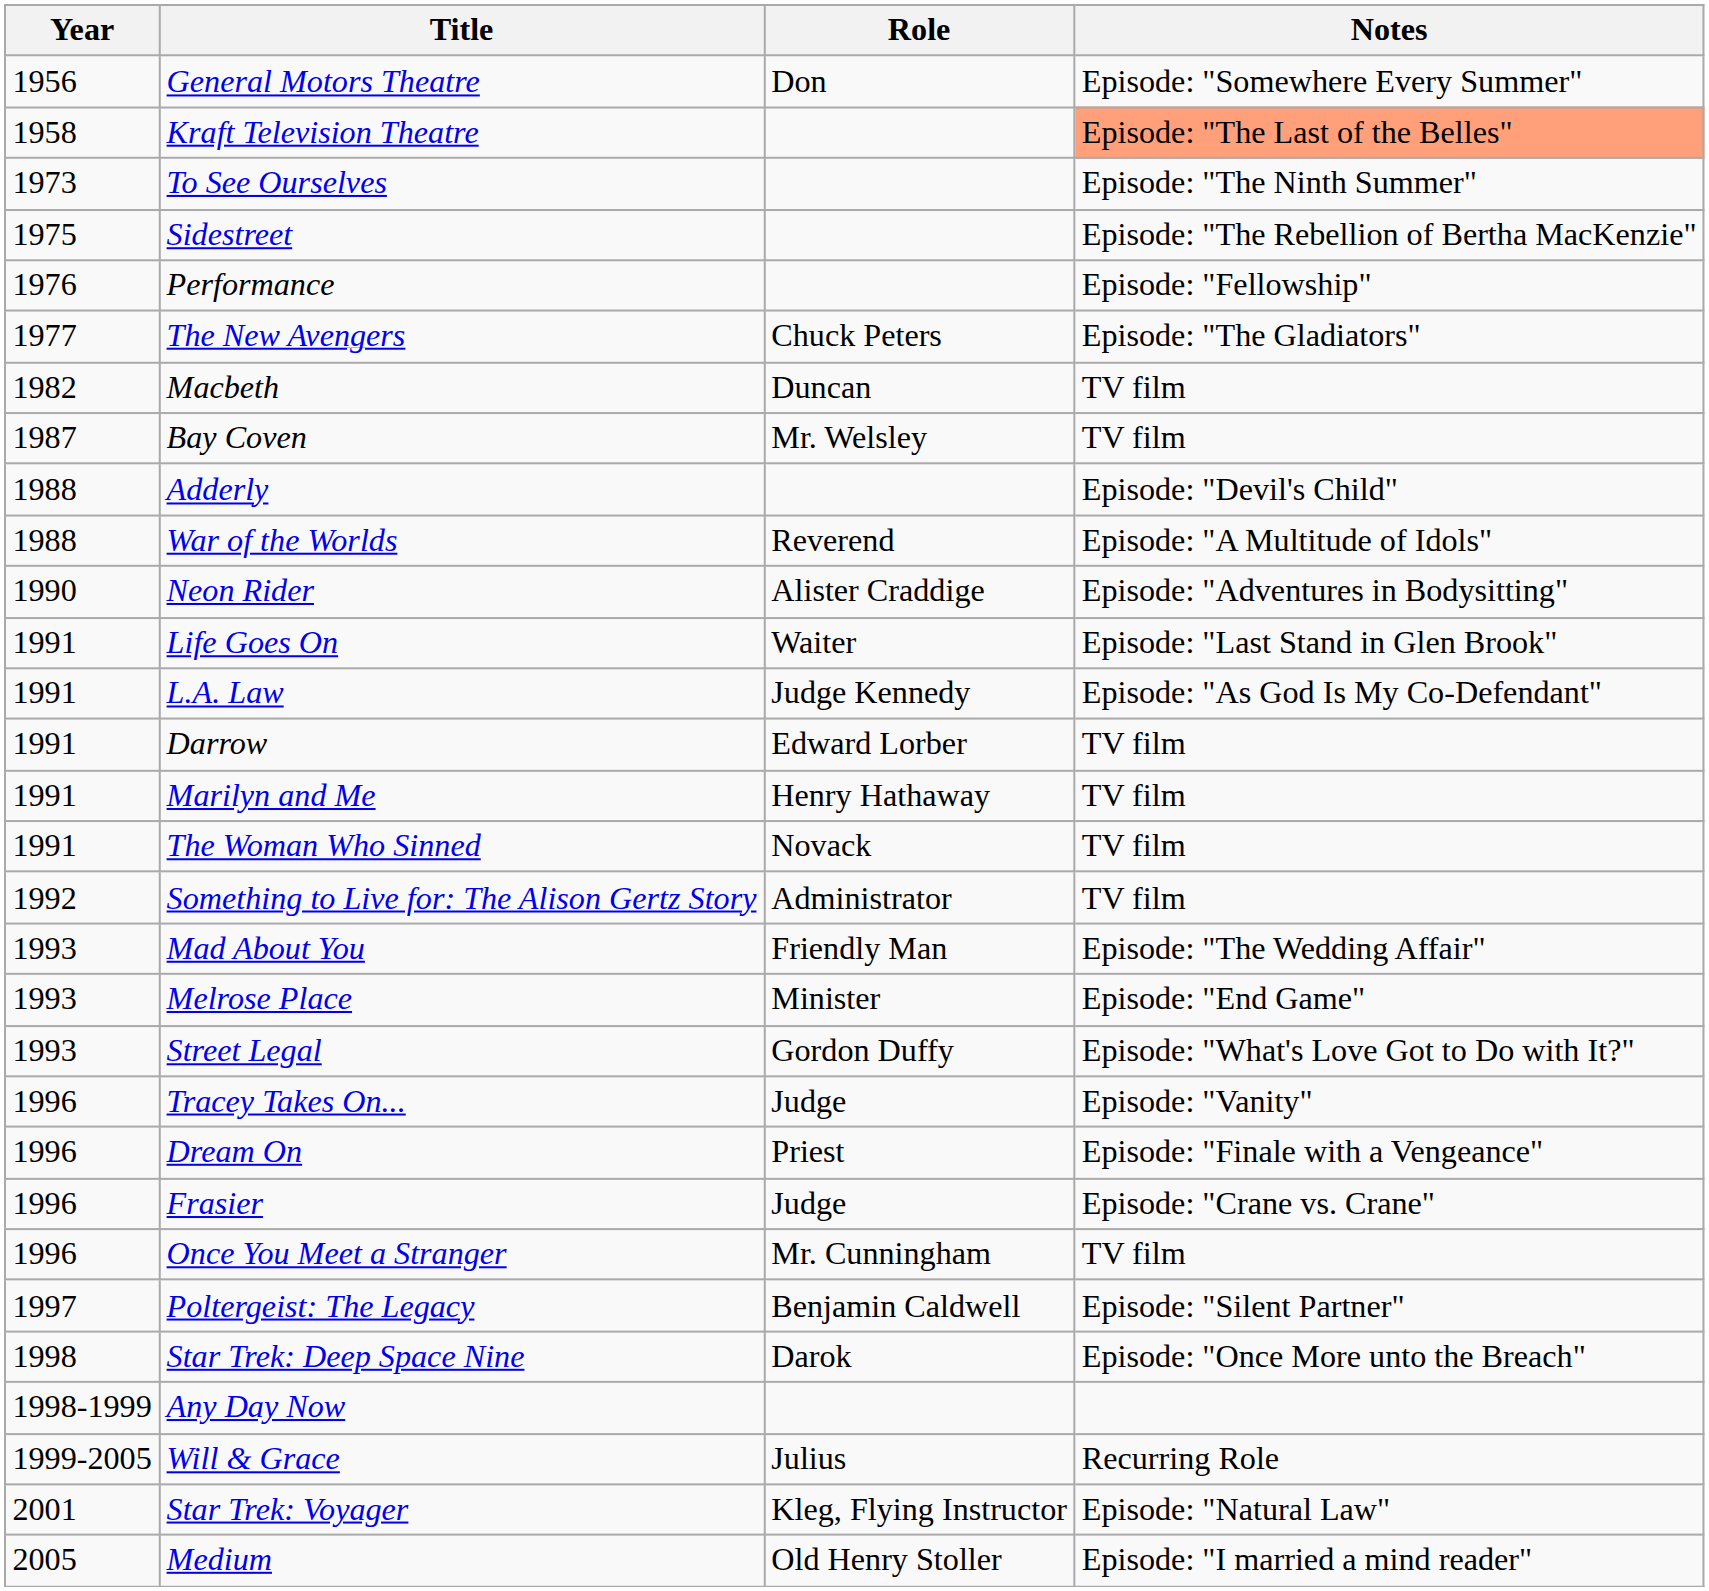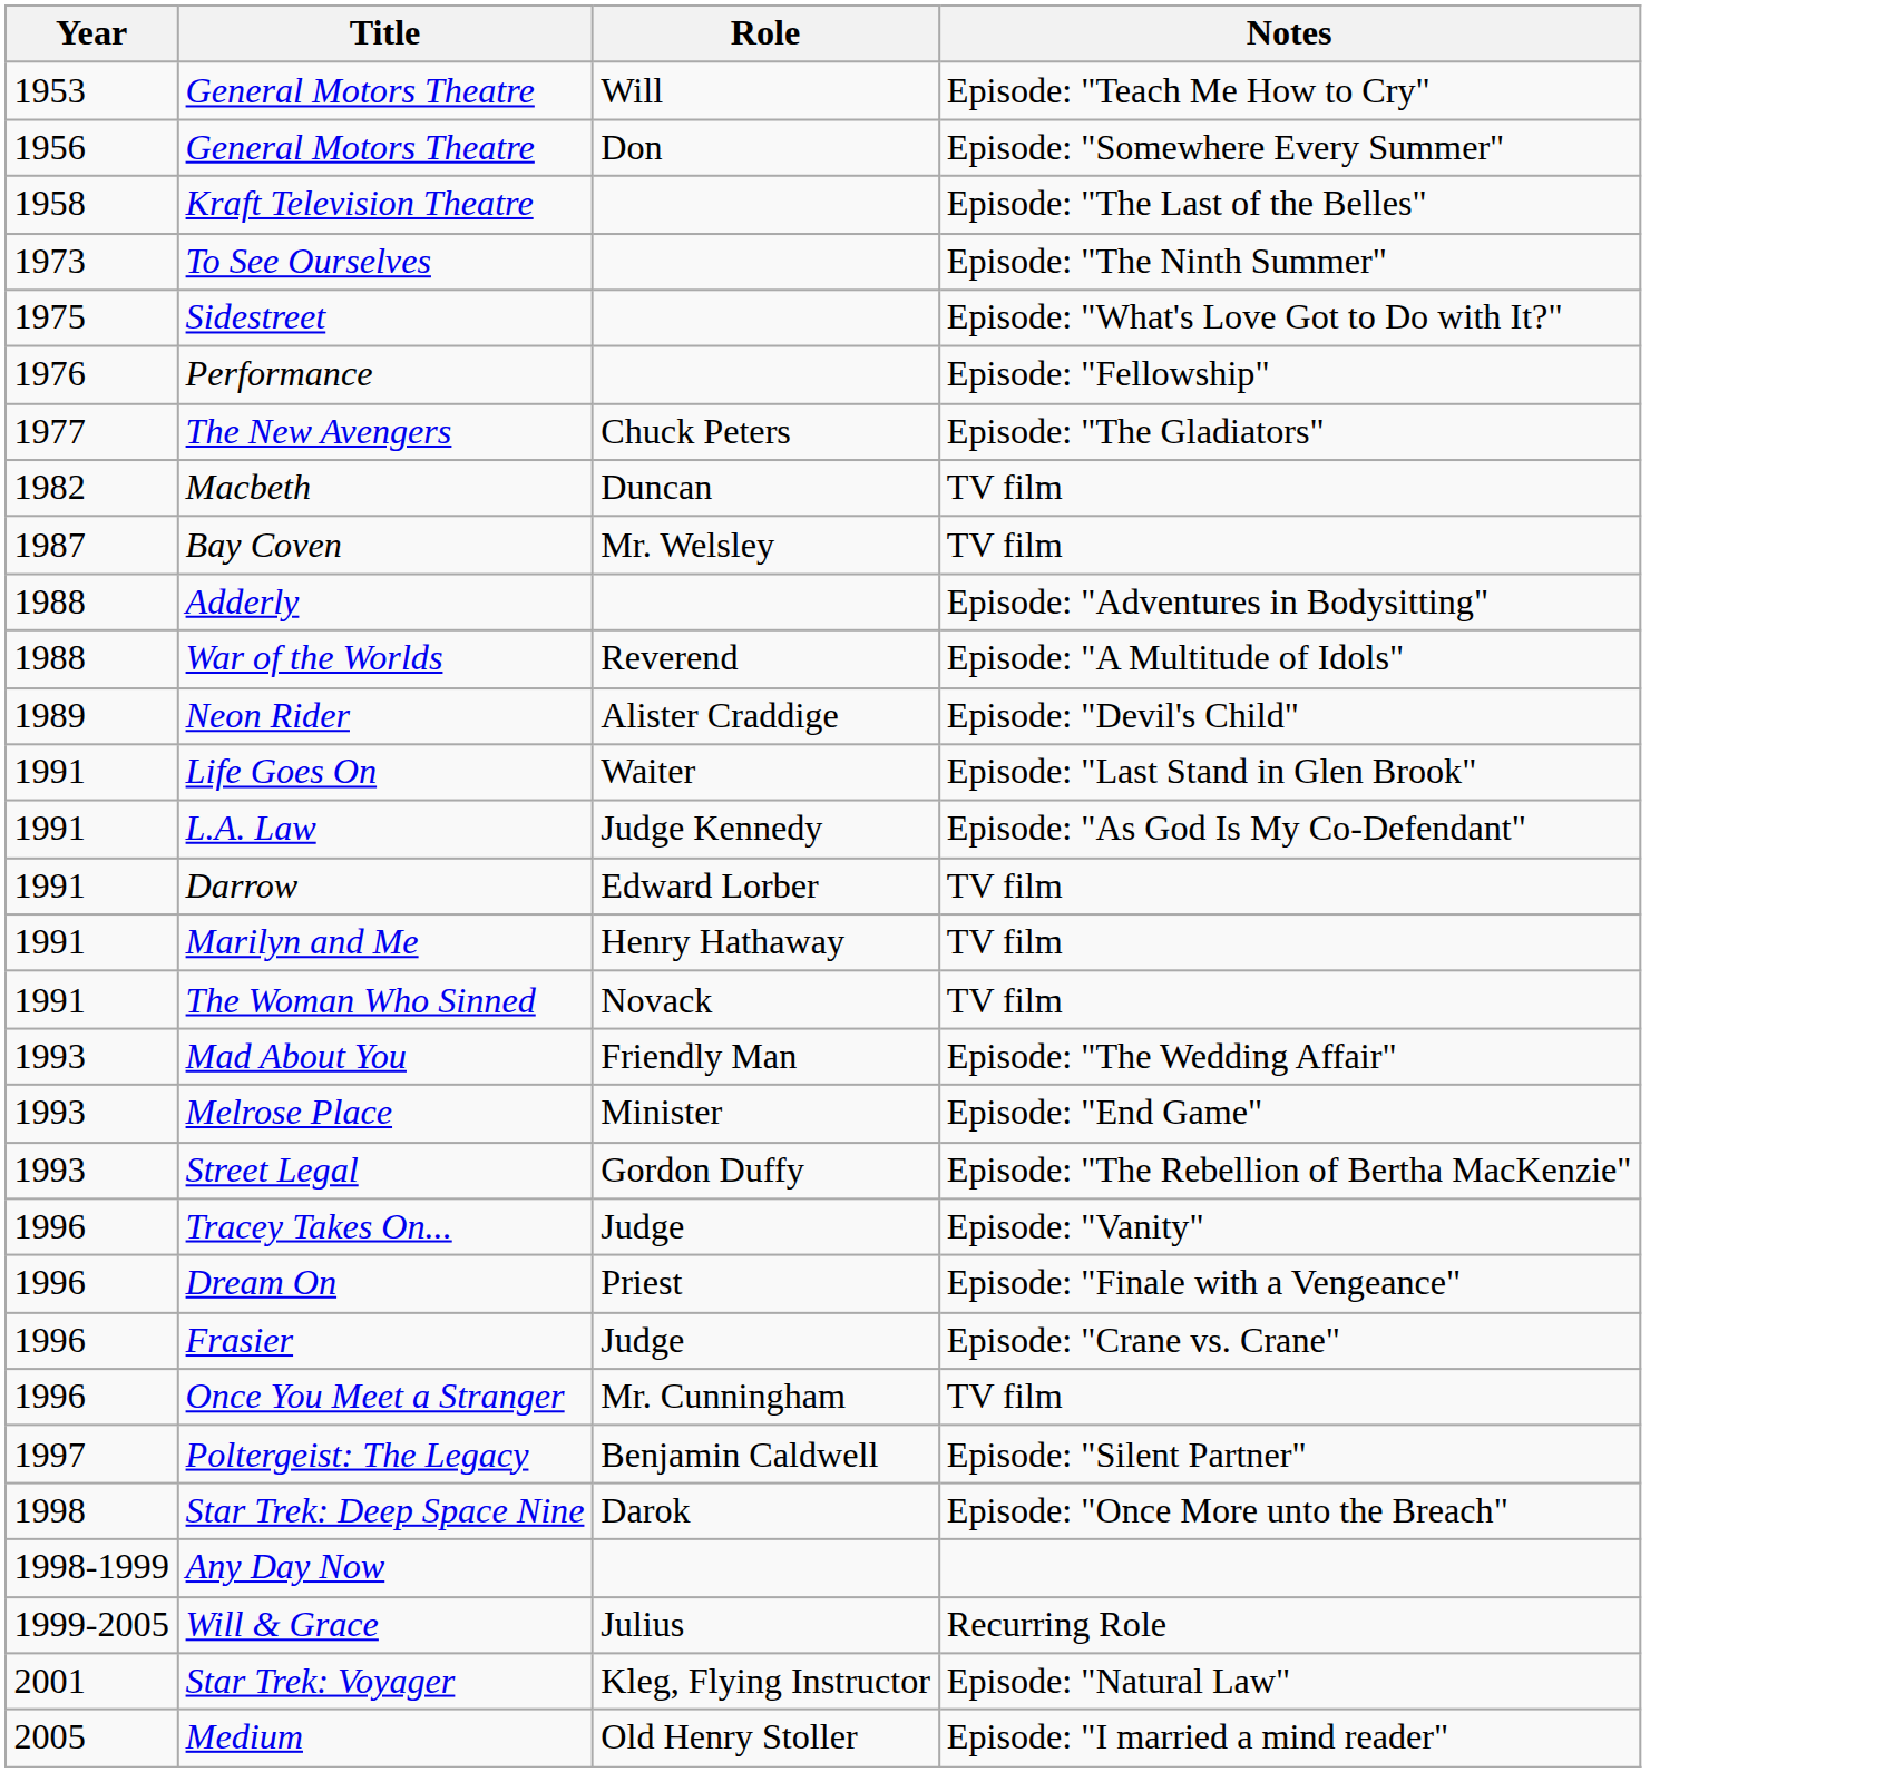 <table class="wikitable sortable">
 <tr>
 <th>Year</th>
 <th>Title</th>
 <th>Role</th>
 <th class="unsortable">Notes</th>
+</tr>
+<tr>
+<td>1953</td>
+<td><em><a href='#'>General Motors Theatre</a></em></td>
+<td>Will</td>
+<td>Episode: "Teach Me How to Cry"</td>
 </tr>
 <tr>
 <td>1956</td>
 <td><em><a href='#'>General Motors Theatre</a></em></td>
 <td>Don</td>
 <td>Episode: "Somewhere Every Summer"</td>
 </tr>
 <tr>
 <td>1958</td>
 <td><em><a href='#'>Kraft Television Theatre</a></em></td>
 <td></td>
-<td style="background: lightsalmon;">Episode: "The Last of the Belles"</td>
+<td>Episode: "The Last of the Belles"</td>
 </tr>
 <tr>
 <td>1973</td>
 <td><em><a href='#'>To See Ourselves</a></em></td>
 <td></td>
 <td>Episode: "The Ninth Summer"</td>
 </tr>
 <tr>
 <td>1975</td>
 <td><em><a href='#'>Sidestreet</a></em></td>
 <td></td>
-<td>Episode: "The Rebellion of Bertha MacKenzie"</td>
+<td>Episode: "What's Love Got to Do with It?"</td>
 </tr>
 <tr>
 <td>1976</td>
 <td><em>Performance</em></td>
 <td></td>
 <td>Episode: "Fellowship"</td>
 </tr>
 <tr>
 <td>1977</td>
 <td><em><a href='#'>The New Avengers</a></em></td>
 <td>Chuck Peters</td>
 <td>Episode: "The Gladiators"</td>
 </tr>
 <tr>
 <td>1982</td>
 <td><em>Macbeth</em></td>
 <td>Duncan</td>
 <td>TV film</td>
 </tr>
 <tr>
 <td>1987</td>
 <td><em>Bay Coven</em></td>
 <td>Mr. Welsley</td>
 <td>TV film</td>
 </tr>
 <tr>
 <td>1988</td>
 <td><em><a href='#'>Adderly</a></em></td>
 <td></td>
-<td>Episode: "Devil's Child"</td>
+<td>Episode: "Adventures in Bodysitting"</td>
 </tr>
 <tr>
 <td>1988</td>
 <td><em><a href='#'>War of the Worlds</a></em></td>
 <td>Reverend</td>
 <td>Episode: "A Multitude of Idols"</td>
 </tr>
 <tr>
-<td>1990</td>
+<td>1989</td>
 <td><em><a href='#'>Neon Rider</a></em></td>
 <td>Alister Craddige</td>
-<td>Episode: "Adventures in Bodysitting"</td>
+<td>Episode: "Devil's Child"</td>
 </tr>
 <tr>
 <td>1991</td>
 <td><em><a href='#'>Life Goes On</a></em></td>
 <td>Waiter</td>
 <td>Episode: "Last Stand in Glen Brook"</td>
 </tr>
 <tr>
 <td>1991</td>
 <td><em><a href='#'>L.A. Law</a></em></td>
 <td>Judge Kennedy</td>
 <td>Episode: "As God Is My Co-Defendant"</td>
 </tr>
 <tr>
 <td>1991</td>
 <td><em>Darrow</em></td>
 <td>Edward Lorber</td>
 <td>TV film</td>
 </tr>
 <tr>
 <td>1991</td>
 <td><em><a href='#'>Marilyn and Me</a></em></td>
 <td>Henry Hathaway</td>
 <td>TV film</td>
 </tr>
 <tr>
 <td>1991</td>
 <td><em><a href='#'>The Woman Who Sinned</a></em></td>
 <td>Novack</td>
 <td>TV film</td>
 </tr>
 <tr>
-<td>1992</td>
-<td><em><a href='#'>Something to Live for: The Alison Gertz Story</a></em></td>
-<td>Administrator</td>
-<td>TV film</td>
-</tr>
-<tr>
 <td>1993</td>
 <td><em><a href='#'>Mad About You</a></em></td>
 <td>Friendly Man</td>
 <td>Episode: "The Wedding Affair"</td>
 </tr>
 <tr>
 <td>1993</td>
 <td><em><a href='#'>Melrose Place</a></em></td>
 <td>Minister</td>
 <td>Episode: "End Game"</td>
 </tr>
 <tr>
 <td>1993</td>
 <td><em><a href='#'>Street Legal</a></em></td>
 <td>Gordon Duffy</td>
-<td>Episode: "What's Love Got to Do with It?"</td>
+<td>Episode: "The Rebellion of Bertha MacKenzie"</td>
 </tr>
 <tr>
 <td>1996</td>
 <td><em><a href='#'>Tracey Takes On...</a></em></td>
 <td>Judge</td>
 <td>Episode: "Vanity"</td>
 </tr>
 <tr>
 <td>1996</td>
 <td><em><a href='#'>Dream On</a></em></td>
 <td>Priest</td>
 <td>Episode: "Finale with a Vengeance"</td>
 </tr>
 <tr>
 <td>1996</td>
 <td><em><a href='#'>Frasier</a></em></td>
 <td>Judge</td>
 <td>Episode: "Crane vs. Crane"</td>
 </tr>
 <tr>
 <td>1996</td>
 <td><em><a href='#'>Once You Meet a Stranger</a></em></td>
 <td>Mr. Cunningham</td>
 <td>TV film</td>
 </tr>
 <tr>
 <td>1997</td>
 <td><em><a href='#'>Poltergeist: The Legacy</a></em></td>
 <td>Benjamin Caldwell</td>
 <td>Episode: "Silent Partner"</td>
 </tr>
 <tr>
 <td>1998</td>
 <td><em><a href='#'>Star Trek: Deep Space Nine</a></em></td>
 <td>Darok</td>
 <td>Episode: "Once More unto the Breach"</td>
 </tr>
 <tr>
 <td>1998-1999</td>
 <td><em><a href='#'>Any Day Now</a></em></td>
 <td></td>
 <td></td>
 </tr>
 <tr>
 <td>1999-2005</td>
 <td><em><a href='#'>Will & Grace</a></em></td>
 <td>Julius</td>
 <td>Recurring Role</td>
 </tr>
 <tr>
 <td>2001</td>
 <td><em><a href='#'>Star Trek: Voyager</a></em></td>
 <td>Kleg, Flying Instructor</td>
 <td>Episode: "Natural Law"</td>
 </tr>
 <tr>
 <td>2005</td>
 <td><em><a href='#'>Medium</a></em></td>
 <td>Old Henry Stoller</td>
 <td>Episode: "I married a mind reader"</td>
 </tr>
 <tr>
 </tr>
 </table>
